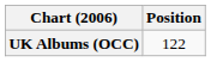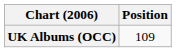 <table class="wikitable plainrowheaders">
 <tr>
 <th scope="col">Chart (2006)</th>
 <th scope="col">Position</th>
 </tr>
 <tr>
 <th scope="row">UK Albums (OCC)</th>
-<td align="center">122</td>
+<td align="center">109</td>
 </tr>
 </table>
